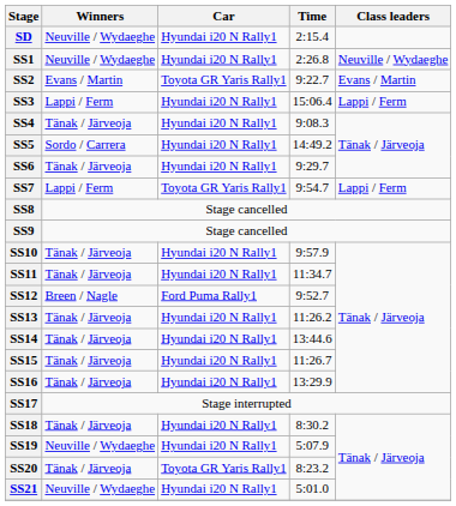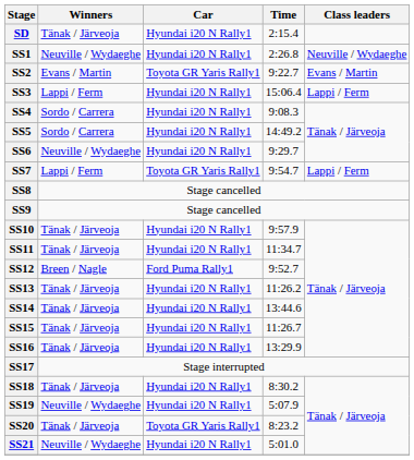 <table class="wikitable" style="font-size:85%">
 <tr>
 <th>Stage</th>
 <th>Winners</th>
 <th>Car</th>
 <th>Time</th>
 <th>Class leaders</th>
 </tr>
 <tr>
 <th><a href='#'>SD</a></th>
-<td><a href='#'>Neuville</a> / <a href='#'>Wydaeghe</a></td>
+<td><a href='#'>Tänak</a> / <a href='#'>Järveoja</a></td>
 <td><a href='#'>Hyundai i20 N Rally1</a></td>
 <td align="center">2:15.4</td>
 <td></td>
 </tr>
 <tr>
 <th>SS1</th>
 <td><a href='#'>Neuville</a> / <a href='#'>Wydaeghe</a></td>
 <td><a href='#'>Hyundai i20 N Rally1</a></td>
 <td align="center">2:26.8</td>
 <td><a href='#'>Neuville</a> / <a href='#'>Wydaeghe</a></td>
 </tr>
 <tr>
 <th>SS2</th>
 <td><a href='#'>Evans</a> / <a href='#'>Martin</a></td>
 <td><a href='#'>Toyota GR Yaris Rally1</a></td>
 <td align="center">9:22.7</td>
 <td><a href='#'>Evans</a> / <a href='#'>Martin</a></td>
 </tr>
 <tr>
 <th>SS3</th>
 <td><a href='#'>Lappi</a> / <a href='#'>Ferm</a></td>
 <td><a href='#'>Hyundai i20 N Rally1</a></td>
 <td align="center">15:06.4</td>
 <td><a href='#'>Lappi</a> / <a href='#'>Ferm</a></td>
 </tr>
 <tr>
 <th>SS4</th>
-<td><a href='#'>Tänak</a> / <a href='#'>Järveoja</a></td>
+<td><a href='#'>Sordo</a> / <a href='#'>Carrera</a></td>
 <td><a href='#'>Hyundai i20 N Rally1</a></td>
 <td align="center">9:08.3</td>
 <td rowspan="3"><a href='#'>Tänak</a> / <a href='#'>Järveoja</a></td>
 </tr>
 <tr>
 <th>SS5</th>
 <td><a href='#'>Sordo</a> / <a href='#'>Carrera</a></td>
 <td><a href='#'>Hyundai i20 N Rally1</a></td>
 <td align="center">14:49.2</td>
 </tr>
 <tr>
 <th>SS6</th>
-<td><a href='#'>Tänak</a> / <a href='#'>Järveoja</a></td>
+<td><a href='#'>Neuville</a> / <a href='#'>Wydaeghe</a></td>
 <td><a href='#'>Hyundai i20 N Rally1</a></td>
 <td align="center">9:29.7</td>
 </tr>
 <tr>
 <th>SS7</th>
 <td><a href='#'>Lappi</a> / <a href='#'>Ferm</a></td>
 <td><a href='#'>Toyota GR Yaris Rally1</a></td>
 <td align="center">9:54.7</td>
 <td><a href='#'>Lappi</a> / <a href='#'>Ferm</a></td>
 </tr>
 <tr>
 <th>SS8</th>
 <td colspan="4" align="center">Stage cancelled</td>
 </tr>
 <tr>
 <th>SS9</th>
 <td colspan="4" align="center">Stage cancelled</td>
 </tr>
 <tr>
 <th>SS10</th>
 <td><a href='#'>Tänak</a> / <a href='#'>Järveoja</a></td>
 <td><a href='#'>Hyundai i20 N Rally1</a></td>
 <td align="center">9:57.9</td>
 <td rowspan="7"><a href='#'>Tänak</a> / <a href='#'>Järveoja</a></td>
 </tr>
 <tr>
 <th>SS11</th>
 <td><a href='#'>Tänak</a> / <a href='#'>Järveoja</a></td>
 <td><a href='#'>Hyundai i20 N Rally1</a></td>
 <td align="center">11:34.7</td>
 </tr>
 <tr>
 <th>SS12</th>
 <td><a href='#'>Breen</a> / <a href='#'>Nagle</a></td>
 <td><a href='#'>Ford Puma Rally1</a></td>
 <td align="center">9:52.7</td>
 </tr>
 <tr>
 <th>SS13</th>
 <td><a href='#'>Tänak</a> / <a href='#'>Järveoja</a></td>
 <td><a href='#'>Hyundai i20 N Rally1</a></td>
 <td align="center">11:26.2</td>
 </tr>
 <tr>
 <th>SS14</th>
 <td><a href='#'>Tänak</a> / <a href='#'>Järveoja</a></td>
 <td><a href='#'>Hyundai i20 N Rally1</a></td>
 <td align="center">13:44.6</td>
 </tr>
 <tr>
 <th>SS15</th>
 <td><a href='#'>Tänak</a> / <a href='#'>Järveoja</a></td>
 <td><a href='#'>Hyundai i20 N Rally1</a></td>
 <td align="center">11:26.7</td>
 </tr>
 <tr>
 <th>SS16</th>
 <td><a href='#'>Tänak</a> / <a href='#'>Järveoja</a></td>
 <td><a href='#'>Hyundai i20 N Rally1</a></td>
 <td align="center">13:29.9</td>
 </tr>
 <tr>
 <th>SS17</th>
 <td colspan="4" align="center">Stage interrupted</td>
 </tr>
 <tr>
 <th>SS18</th>
 <td><a href='#'>Tänak</a> / <a href='#'>Järveoja</a></td>
 <td><a href='#'>Hyundai i20 N Rally1</a></td>
 <td align="center">8:30.2</td>
 <td rowspan="4"><a href='#'>Tänak</a> / <a href='#'>Järveoja</a></td>
 </tr>
 <tr>
 <th>SS19</th>
 <td><a href='#'>Neuville</a> / <a href='#'>Wydaeghe</a></td>
 <td><a href='#'>Hyundai i20 N Rally1</a></td>
 <td align="center">5:07.9</td>
 </tr>
 <tr>
 <th>SS20</th>
 <td><a href='#'>Tänak</a> / <a href='#'>Järveoja</a></td>
 <td><a href='#'>Toyota GR Yaris Rally1</a></td>
 <td align="center">8:23.2</td>
 </tr>
 <tr>
 <th><a href='#'>SS21</a></th>
 <td><a href='#'>Neuville</a> / <a href='#'>Wydaeghe</a></td>
 <td><a href='#'>Hyundai i20 N Rally1</a></td>
 <td align="center">5:01.0</td>
 </tr>
 <tr>
 </tr>
 </table>
